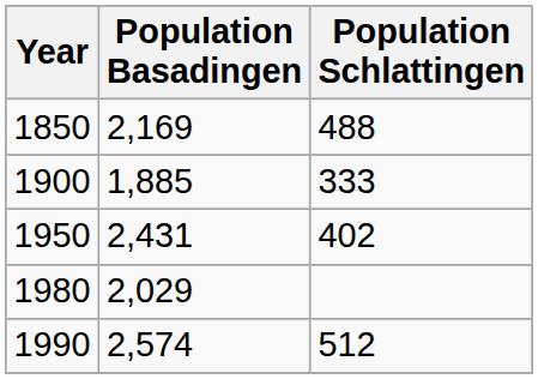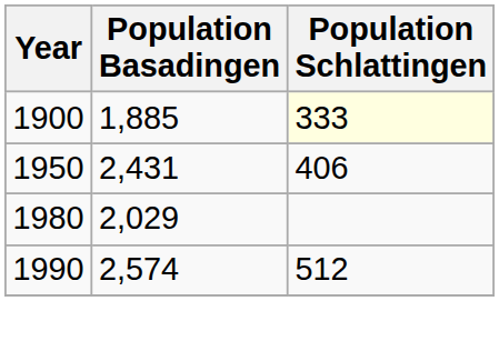 <table class="wikitable">
 <tr>
 <th>Year</th>
 <th>Population<br>Basadingen</th>
 <th>Population<br>Schlattingen</th>
 </tr>
 <tr>
-<td>1850</td>
-<td>2,169</td>
-<td>488</td>
-</tr>
-<tr>
 <td>1900</td>
 <td>1,885</td>
-<td>333</td>
+<td style="background: lightyellow;">333</td>
 </tr>
 <tr>
 <td>1950</td>
 <td>2,431</td>
-<td>402</td>
+<td>406</td>
 </tr>
 <tr>
 <td>1980</td>
 <td>2,029</td>
 <td></td>
 </tr>
 <tr>
 <td>1990</td>
 <td>2,574</td>
 <td>512</td>
 </tr>
 <tr>
 </tr>
 </table>
